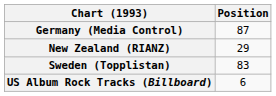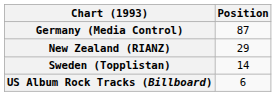 <table class="wikitable sortable plainrowheaders" style="text-align:center">
 <tr>
 <th>Chart (1993)</th>
 <th>Position</th>
 </tr>
 <tr>
 <th scope="row">Germany (Media Control)</th>
 <td>87</td>
 </tr>
 <tr>
 <th scope="row">New Zealand (RIANZ)</th>
 <td>29</td>
 </tr>
 <tr>
 <th scope="row">Sweden (Topplistan)</th>
-<td>83</td>
+<td>14</td>
 </tr>
 <tr>
 <th scope="row">US Album Rock Tracks (<em>Billboard</em>)</th>
 <td>6</td>
 </tr>
 </table>
